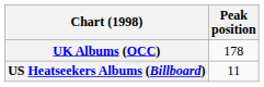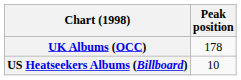 <table class="wikitable sortable plainrowheaders" style="text-align:center">
 <tr>
 <th>Chart (1998)</th>
 <th>Peak<br>position</th>
 </tr>
 <tr>
 <th scope=row><a href='#'>UK Albums</a> (<a href='#'>OCC</a>)</th>
 <td align="center">178</td>
 </tr>
 <tr>
 <th scope=row>US <a href='#'>Heatseekers Albums</a> (<em><a href='#'>Billboard</a></em>)</th>
-<td align="center">11</td>
+<td align="center">10</td>
 </tr>
 </table>
